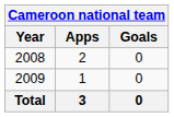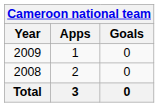 <table class="wikitable" style="text-align:center">
 <tr>
 <th colspan=3><a href='#'>Cameroon national team</a></th>
 </tr>
 <tr>
 <th>Year</th>
 <th>Apps</th>
 <th>Goals</th>
 </tr>
 <tr>
-<td>2008</td>
-<td>2</td>
+<td>2009</td>
+<td>1</td>
 <td>0</td>
 </tr>
 <tr>
-<td>2009</td>
-<td>1</td>
+<td>2008</td>
+<td>2</td>
 <td>0</td>
 </tr>
 <tr>
 <th>Total</th>
 <th>3</th>
 <th>0</th>
 </tr>
 </table>
